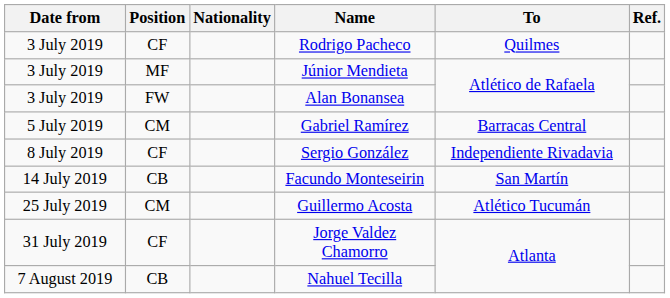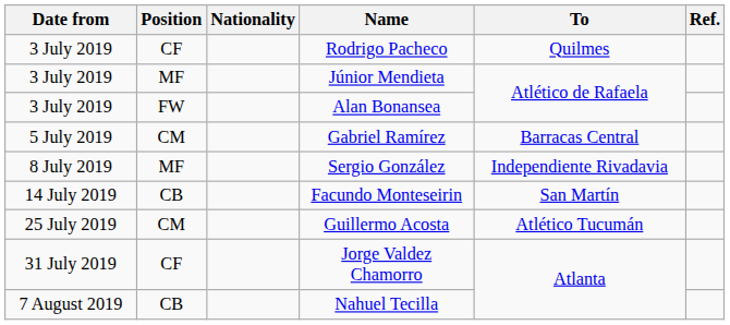 <table class="wikitable" style="text-align:center; font-size:90%; ">
 <tr>
 <th style="background:#; color:#; width:100px;">Date from</th>
 <th style="background:#; color:#; width:50px;">Position</th>
 <th style="background:#; color:#; width:50px;">Nationality</th>
 <th style="background:#; color:#; width:135px;">Name</th>
 <th style="background:#; color:#; width:165px;">To</th>
 <th style="background:#; color:#; width:25px;">Ref.</th>
 </tr>
 <tr>
 <td>3 July 2019</td>
 <td>CF</td>
 <td></td>
 <td><a href='#'>Rodrigo Pacheco</a></td>
 <td> <a href='#'>Quilmes</a></td>
 <td></td>
 </tr>
 <tr>
 <td>3 July 2019</td>
 <td>MF</td>
 <td></td>
 <td><a href='#'>Júnior Mendieta</a></td>
 <td rowspan="2"> <a href='#'>Atlético de Rafaela</a></td>
 <td></td>
 </tr>
 <tr>
 <td>3 July 2019</td>
 <td>FW</td>
 <td></td>
 <td><a href='#'>Alan Bonansea</a></td>
 <td></td>
 </tr>
 <tr>
 <td>5 July 2019</td>
 <td>CM</td>
 <td></td>
 <td><a href='#'>Gabriel Ramírez</a></td>
 <td> <a href='#'>Barracas Central</a></td>
 <td></td>
 </tr>
 <tr>
 <td>8 July 2019</td>
-<td>CF</td>
+<td>MF</td>
 <td></td>
 <td><a href='#'>Sergio González</a></td>
 <td> <a href='#'>Independiente Rivadavia</a></td>
 <td></td>
 </tr>
 <tr>
 <td>14 July 2019</td>
 <td>CB</td>
 <td></td>
 <td><a href='#'>Facundo Monteseirin</a></td>
 <td> <a href='#'>San Martín</a></td>
 <td></td>
 </tr>
 <tr>
 <td>25 July 2019</td>
 <td>CM</td>
 <td></td>
 <td><a href='#'>Guillermo Acosta</a></td>
 <td> <a href='#'>Atlético Tucumán</a></td>
 <td></td>
 </tr>
 <tr>
 <td>31 July 2019</td>
 <td>CF</td>
 <td></td>
 <td><a href='#'>Jorge Valdez Chamorro</a></td>
 <td rowspan="2"> <a href='#'>Atlanta</a></td>
 <td></td>
 </tr>
 <tr>
 <td>7 August 2019</td>
 <td>CB</td>
 <td></td>
 <td><a href='#'>Nahuel Tecilla</a></td>
 <td></td>
 </tr>
 </table>
